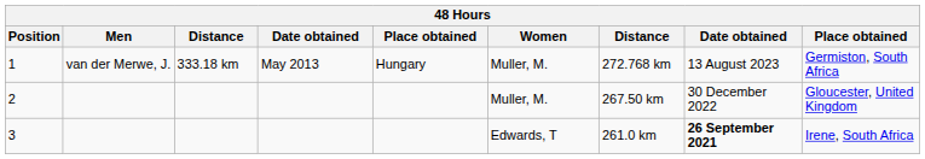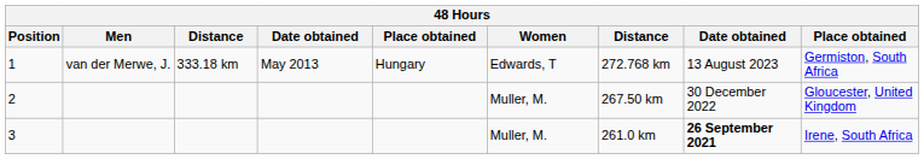 <table class="wikitable sortable" width=1113px style= border: 1px>
 <tr>
 <th colspan="9">48 Hours</th>
 </tr>
 <tr>
 <th style="white-space: nowrap;"  width="20">Position</th>
 <th width="148">Men</th>
 <th width="100">Distance</th>
 <th width="150">Date obtained</th>
 <th width="150">Place obtained</th>
 <th width="145">Women</th>
 <th width="100">Distance</th>
 <th width="150">Date obtained</th>
 <th width="150">Place obtained</th>
 </tr>
 <tr>
 <td>1</td>
 <td>van der Merwe, J.</td>
 <td>333.18 km</td>
 <td>May 2013</td>
 <td>Hungary</td>
-<td>Muller, M.</td>
+<td>Edwards, T</td>
 <td>272.768 km</td>
 <td>13 August 2023</td>
 <td><a href='#'>Germiston</a>, <a href='#'>South Africa</a></td>
 </tr>
 <tr>
 <td>2</td>
 <td></td>
 <td></td>
 <td></td>
 <td></td>
 <td>Muller, M.</td>
 <td>267.50 km</td>
 <td>30 December 2022</td>
 <td><a href='#'>Gloucester</a>, <a href='#'>United Kingdom</a></td>
 </tr>
 <tr>
 <td>3</td>
 <td></td>
 <td></td>
 <td></td>
 <td></td>
-<td>Edwards, T</td>
+<td>Muller, M.</td>
 <td>261.0 km</td>
 <td><strong>26 September 2021</strong></td>
 <td><a href='#'>Irene</a>, <a href='#'>South Africa</a></td>
 </tr>
 </table>
